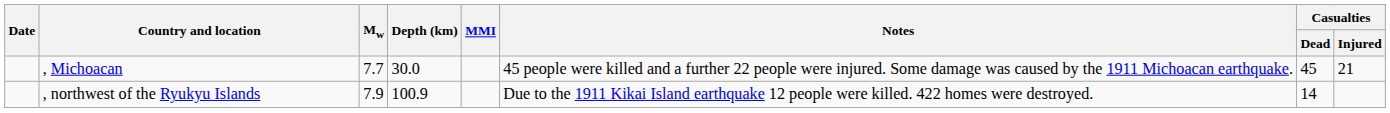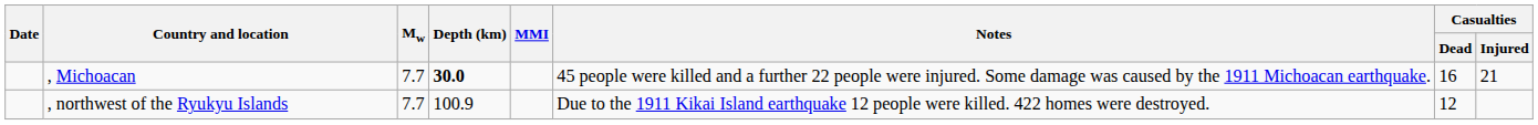 <table class="wikitable sortable sort-under" style="border:1px black; margin-left:1em;">
 <tr>
 <th rowspan="2"><small>Date</small></th>
 <th rowspan="2" style="width: 310px"><small>Country and location</small></th>
 <th rowspan="2"><small>M<sub>w</sub></small></th>
 <th rowspan="2"><small>Depth (km)</small></th>
 <th rowspan="2"><small><a href='#'>MMI</a></small></th>
 <th rowspan="2" class="unsortable"><small>Notes</small></th>
 <th colspan="2"><small>Casualties</small></th>
 </tr>
 <tr>
 <th><small>Dead</small></th>
 <th><small>Injured</small></th>
 </tr>
 <tr>
 <td></td>
 <td>, <a href='#'>Michoacan</a></td>
 <td>7.7</td>
-<td>30.0</td>
+<td><strong>30.0</strong></td>
 <td></td>
 <td>45 people were killed and a further 22 people were injured. Some damage was caused by the <a href='#'>1911 Michoacan earthquake</a>.</td>
-<td>45</td>
+<td>16</td>
 <td>21</td>
 </tr>
 <tr>
 <td></td>
 <td>, northwest of the <a href='#'>Ryukyu Islands</a></td>
-<td>7.9</td>
+<td>7.7</td>
 <td>100.9</td>
 <td></td>
 <td>Due to the <a href='#'>1911 Kikai Island earthquake</a> 12 people were killed. 422 homes were destroyed.</td>
-<td>14</td>
+<td>12</td>
 <td></td>
 </tr>
 </table>
